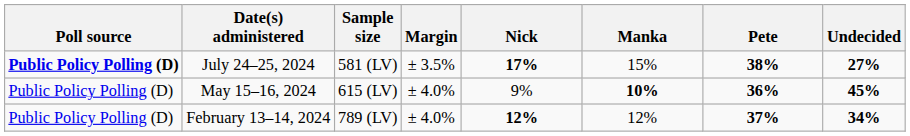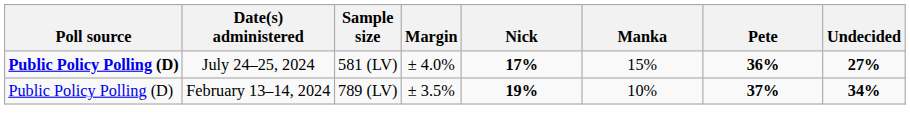 <table class="wikitable" style="font-size:90%;text-align:center;">
 <tr valign=bottom>
 <th>Poll source</th>
 <th>Date(s)<br>administered</th>
 <th>Sample<br>size</th>
 <th>Margin<br></th>
 <th style="width:100px;">Nick<br></th>
 <th style="width:100px;">Manka<br></th>
 <th style="width:100px;">Pete<br></th>
 <th>Undecided</th>
 </tr>
 <tr>
 <td style="text-align:left;"><strong><a href='#'>Public Policy Polling</a> (D)</strong></td>
 <td>July 24–25, 2024</td>
 <td>581 (LV)</td>
-<td>± 3.5%</td>
+<td>± 4.0%</td>
 <td><strong>17%</strong></td>
 <td>15%</td>
-<td><strong>38%</strong></td>
+<td><strong>36%</strong></td>
 <td><strong>27%</strong></td>
-</tr>
-<tr>
-<td style="text-align:left;"><a href='#'>Public Policy Polling</a> (D)</td>
-<td>May 15–16, 2024</td>
-<td>615 (LV)</td>
-<td>± 4.0%</td>
-<td>9%</td>
-<td><strong>10%</strong></td>
-<td><strong>36%</strong></td>
-<td><strong>45%</strong></td>
 </tr>
 <tr>
 <td style="text-align:left;"><a href='#'>Public Policy Polling</a> (D)</td>
 <td>February 13–14, 2024</td>
 <td>789 (LV)</td>
-<td>± 4.0%</td>
-<td><strong>12%</strong></td>
-<td>12%</td>
+<td>± 3.5%</td>
+<td><strong>19%</strong></td>
+<td>10%</td>
 <td><strong>37%</strong></td>
 <td><strong>34%</strong></td>
 </tr>
 </table>
